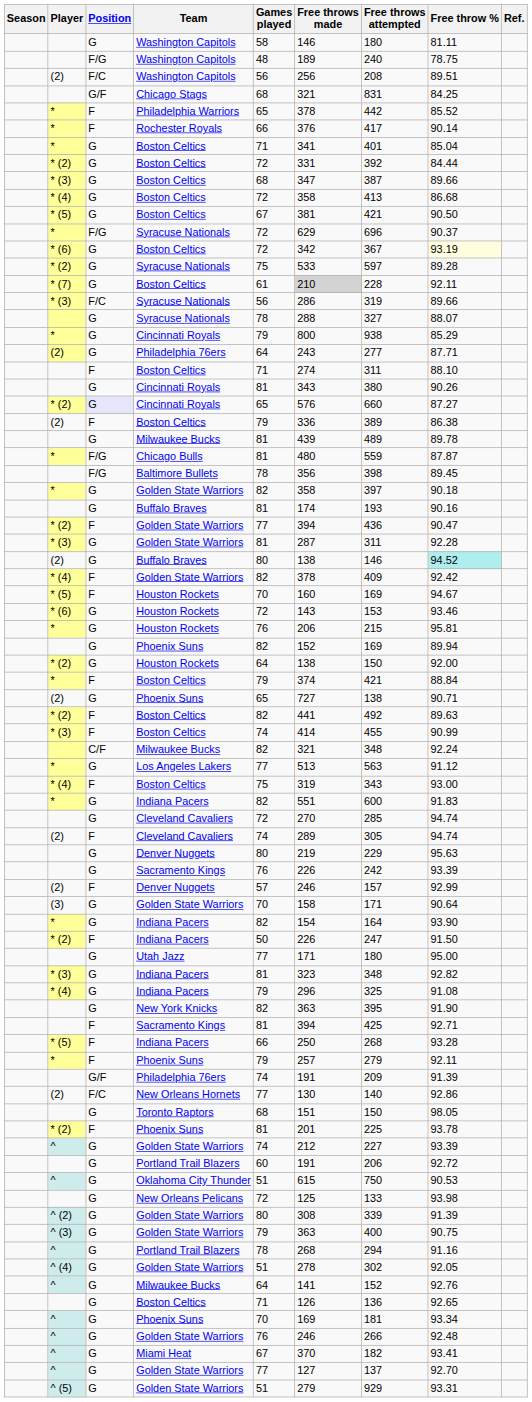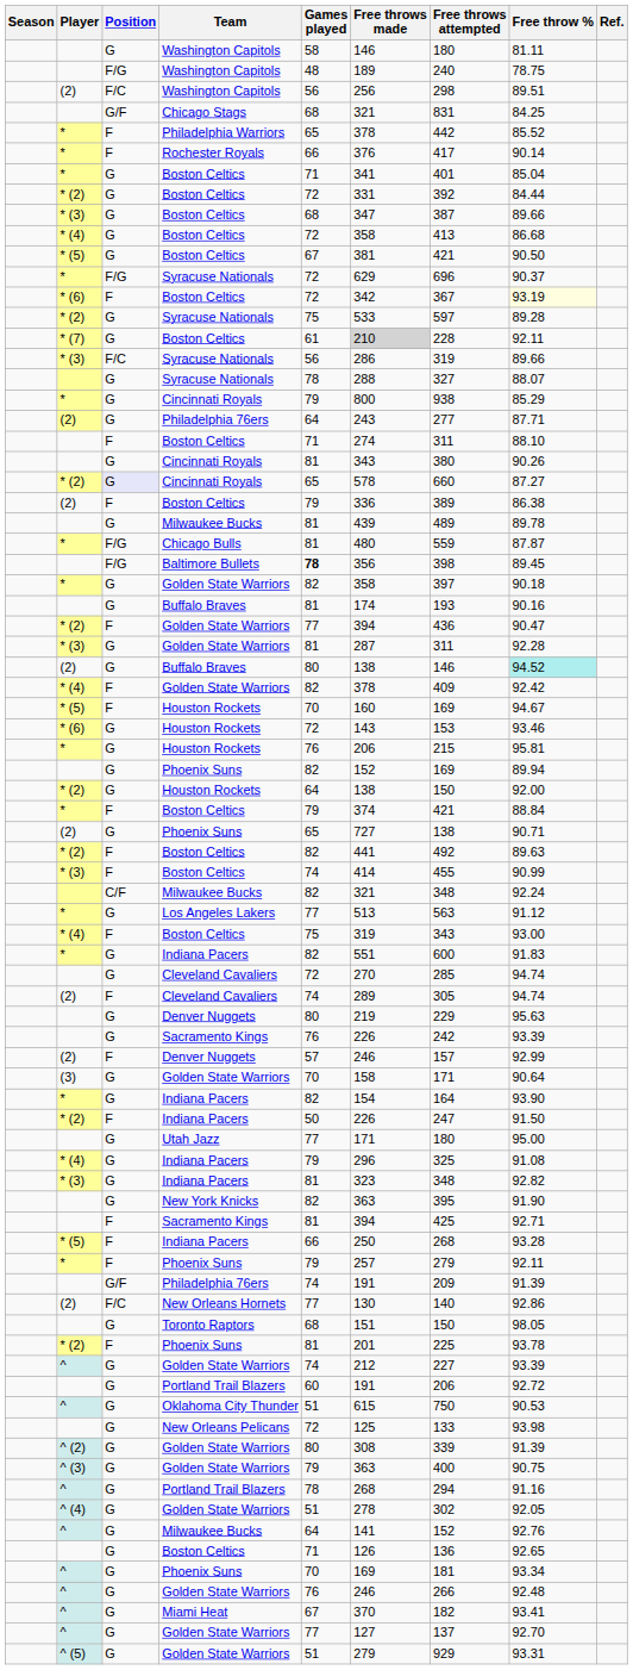 <table class="wikitable sortable">
 <tr>
 <th>Season</th>
 <th>Player</th>
 <th class="unsortable"><a href='#'>Position</a></th>
 <th>Team</th>
 <th>Games<br>played</th>
 <th>Free throws <br> made</th>
 <th>Free throws <br> attempted</th>
 <th>Free throw %</th>
 <th class="unsortable">Ref.</th>
 </tr>
 <tr>
 <td></td>
 <td></td>
 <td>G</td>
 <td><a href='#'>Washington Capitols</a></td>
 <td>58</td>
 <td>146</td>
 <td>180</td>
 <td>81.11</td>
 <td align=center></td>
 </tr>
 <tr>
 <td></td>
 <td></td>
 <td>F/G</td>
 <td><a href='#'>Washington Capitols</a></td>
 <td>48</td>
 <td>189</td>
 <td>240</td>
 <td>78.75</td>
 <td align=center></td>
 </tr>
 <tr>
 <td></td>
 <td> (2)</td>
 <td>F/C</td>
 <td><a href='#'>Washington Capitols</a></td>
 <td>56</td>
 <td>256</td>
-<td>208</td>
+<td>298</td>
 <td>89.51</td>
 <td align=center></td>
 </tr>
 <tr>
 <td></td>
 <td></td>
 <td>G/F</td>
 <td><a href='#'>Chicago Stags</a></td>
 <td>68</td>
 <td>321</td>
 <td>831</td>
 <td>84.25</td>
 <td align=center></td>
 </tr>
 <tr>
 <td></td>
 <td bgcolor="#FFFF99">*</td>
 <td>F</td>
 <td><a href='#'>Philadelphia Warriors</a></td>
 <td>65</td>
 <td>378</td>
 <td>442</td>
 <td>85.52</td>
 <td align=center></td>
 </tr>
 <tr>
 <td></td>
 <td bgcolor="#FFFF99">*</td>
 <td>F</td>
 <td><a href='#'>Rochester Royals</a></td>
 <td>66</td>
 <td>376</td>
 <td>417</td>
 <td>90.14</td>
 <td align=center></td>
 </tr>
 <tr>
 <td></td>
 <td bgcolor="#FFFF99">*</td>
 <td>G</td>
 <td><a href='#'>Boston Celtics</a></td>
 <td>71</td>
 <td>341</td>
 <td>401</td>
 <td>85.04</td>
 <td align=center></td>
 </tr>
 <tr>
 <td></td>
 <td bgcolor="#FFFF99">* (2)</td>
 <td>G</td>
 <td><a href='#'>Boston Celtics</a></td>
 <td>72</td>
 <td>331</td>
 <td>392</td>
 <td>84.44</td>
 <td align=center></td>
 </tr>
 <tr>
 <td></td>
 <td bgcolor="#FFFF99">* (3)</td>
 <td>G</td>
 <td><a href='#'>Boston Celtics</a></td>
 <td>68</td>
 <td>347</td>
 <td>387</td>
 <td>89.66</td>
 <td align=center></td>
 </tr>
 <tr>
 <td></td>
 <td bgcolor="#FFFF99">* (4)</td>
 <td>G</td>
 <td><a href='#'>Boston Celtics</a></td>
 <td>72</td>
 <td>358</td>
 <td>413</td>
 <td>86.68</td>
 <td align=center></td>
 </tr>
 <tr>
 <td></td>
 <td bgcolor="#FFFF99">* (5)</td>
 <td>G</td>
 <td><a href='#'>Boston Celtics</a></td>
 <td>67</td>
 <td>381</td>
 <td>421</td>
 <td>90.50</td>
 <td align=center></td>
 </tr>
 <tr>
 <td></td>
 <td bgcolor="#FFFF99">*</td>
 <td>F/G</td>
 <td><a href='#'>Syracuse Nationals</a></td>
 <td>72</td>
 <td>629</td>
 <td>696</td>
 <td>90.37</td>
 <td align=center></td>
 </tr>
 <tr>
 <td></td>
 <td bgcolor="#FFFF99">* (6)</td>
-<td>G</td>
+<td>F</td>
 <td><a href='#'>Boston Celtics</a></td>
 <td>72</td>
 <td>342</td>
 <td>367</td>
 <td style="background: lightyellow;">93.19</td>
 <td align=center></td>
 </tr>
 <tr>
 <td></td>
 <td bgcolor="#FFFF99">* (2)</td>
 <td>G</td>
 <td><a href='#'>Syracuse Nationals</a></td>
 <td>75</td>
 <td>533</td>
 <td>597</td>
 <td>89.28</td>
 <td align=center></td>
 </tr>
 <tr>
 <td></td>
 <td bgcolor="#FFFF99">* (7)</td>
 <td>G</td>
 <td><a href='#'>Boston Celtics</a></td>
 <td>61</td>
 <td style="background: lightgrey;">210</td>
 <td>228</td>
 <td>92.11</td>
 <td align=center></td>
 </tr>
 <tr>
 <td></td>
 <td bgcolor="#FFFF99">* (3)</td>
 <td>F/C</td>
 <td><a href='#'>Syracuse Nationals</a></td>
 <td>56</td>
 <td>286</td>
 <td>319</td>
 <td>89.66</td>
 <td align=center></td>
 </tr>
 <tr>
 <td></td>
 <td bgcolor="#FFFF99"></td>
 <td>G</td>
 <td><a href='#'>Syracuse Nationals</a></td>
 <td>78</td>
 <td>288</td>
 <td>327</td>
 <td>88.07</td>
 <td align=center></td>
 </tr>
 <tr>
 <td></td>
 <td bgcolor="#FFFF99">*</td>
 <td>G</td>
 <td><a href='#'>Cincinnati Royals</a></td>
 <td>79</td>
 <td>800</td>
 <td>938</td>
 <td>85.29</td>
 <td align=center></td>
 </tr>
 <tr>
 <td></td>
 <td bgcolor="#FFFF99"> (2)</td>
 <td>G</td>
 <td><a href='#'>Philadelphia 76ers</a></td>
 <td>64</td>
 <td>243</td>
 <td>277</td>
 <td>87.71</td>
 <td align=center></td>
 </tr>
 <tr>
 <td></td>
 <td></td>
 <td>F</td>
 <td><a href='#'>Boston Celtics</a></td>
 <td>71</td>
 <td>274</td>
 <td>311</td>
 <td>88.10</td>
 <td align=center></td>
 </tr>
 <tr>
 <td></td>
 <td></td>
 <td>G</td>
 <td><a href='#'>Cincinnati Royals</a></td>
 <td>81</td>
 <td>343</td>
 <td>380</td>
 <td>90.26</td>
 <td align=center></td>
 </tr>
 <tr>
 <td></td>
 <td bgcolor="#FFFF99">* (2)</td>
 <td style="background: lavender;">G</td>
 <td><a href='#'>Cincinnati Royals</a></td>
 <td>65</td>
-<td>576</td>
+<td>578</td>
 <td>660</td>
 <td>87.27</td>
 <td align=center></td>
 </tr>
 <tr>
 <td></td>
 <td> (2)</td>
 <td>F</td>
 <td><a href='#'>Boston Celtics</a></td>
 <td>79</td>
 <td>336</td>
 <td>389</td>
 <td>86.38</td>
 <td align=center></td>
 </tr>
 <tr>
 <td></td>
 <td></td>
 <td>G</td>
 <td><a href='#'>Milwaukee Bucks</a></td>
 <td>81</td>
 <td>439</td>
 <td>489</td>
 <td>89.78</td>
 <td align=center></td>
 </tr>
 <tr>
 <td></td>
 <td bgcolor="#FFFF99">*</td>
 <td>F/G</td>
 <td><a href='#'>Chicago Bulls</a></td>
 <td>81</td>
 <td>480</td>
 <td>559</td>
 <td>87.87</td>
 <td align=center></td>
 </tr>
 <tr>
 <td></td>
 <td></td>
 <td>F/G</td>
 <td><a href='#'>Baltimore Bullets</a></td>
-<td>78</td>
+<td><strong>78</strong></td>
 <td>356</td>
 <td>398</td>
 <td>89.45</td>
 <td align=center></td>
 </tr>
 <tr>
 <td></td>
 <td bgcolor="#FFFF99">*</td>
 <td>G</td>
 <td><a href='#'>Golden State Warriors</a></td>
 <td>82</td>
 <td>358</td>
 <td>397</td>
 <td>90.18</td>
 <td align=center></td>
 </tr>
 <tr>
 <td></td>
 <td></td>
 <td>G</td>
 <td><a href='#'>Buffalo Braves</a></td>
 <td>81</td>
 <td>174</td>
 <td>193</td>
 <td>90.16</td>
 <td align=center></td>
 </tr>
 <tr>
 <td></td>
 <td bgcolor="#FFFF99">* (2)</td>
 <td>F</td>
 <td><a href='#'>Golden State Warriors</a></td>
 <td>77</td>
 <td>394</td>
 <td>436</td>
 <td>90.47</td>
 <td align=center></td>
 </tr>
 <tr>
 <td></td>
 <td bgcolor="#FFFF99">* (3)</td>
 <td>G</td>
 <td><a href='#'>Golden State Warriors</a></td>
 <td>81</td>
 <td>287</td>
 <td>311</td>
 <td>92.28</td>
 <td align=center></td>
 </tr>
 <tr>
 <td></td>
 <td> (2)</td>
 <td>G</td>
 <td><a href='#'>Buffalo Braves</a></td>
 <td>80</td>
 <td>138</td>
 <td>146</td>
 <td style="background: paleturquoise;">94.52</td>
 <td align=center></td>
 </tr>
 <tr>
 <td></td>
 <td bgcolor="#FFFF99">* (4)</td>
 <td>F</td>
 <td><a href='#'>Golden State Warriors</a></td>
 <td>82</td>
 <td>378</td>
 <td>409</td>
 <td>92.42</td>
 <td align=center></td>
 </tr>
 <tr>
 <td></td>
 <td bgcolor="#FFFF99">* (5)</td>
 <td>F</td>
 <td><a href='#'>Houston Rockets</a></td>
 <td>70</td>
 <td>160</td>
 <td>169</td>
 <td>94.67</td>
 <td align=center></td>
 </tr>
 <tr>
 <td></td>
 <td bgcolor="#FFFF99">* (6)</td>
 <td>G</td>
 <td><a href='#'>Houston Rockets</a></td>
 <td>72</td>
 <td>143</td>
 <td>153</td>
 <td>93.46</td>
 <td align=center></td>
 </tr>
 <tr>
 <td></td>
 <td bgcolor="#FFFF99">*</td>
 <td>G</td>
 <td><a href='#'>Houston Rockets</a></td>
 <td>76</td>
 <td>206</td>
 <td>215</td>
 <td>95.81</td>
 <td align=center></td>
 </tr>
 <tr>
 <td></td>
 <td></td>
 <td>G</td>
 <td><a href='#'>Phoenix Suns</a></td>
 <td>82</td>
 <td>152</td>
 <td>169</td>
 <td>89.94</td>
 <td align=center></td>
 </tr>
 <tr>
 <td></td>
 <td bgcolor="#FFFF99">* (2)</td>
 <td>G</td>
 <td><a href='#'>Houston Rockets</a></td>
 <td>64</td>
 <td>138</td>
 <td>150</td>
 <td>92.00</td>
 <td align=center></td>
 </tr>
 <tr>
 <td></td>
 <td bgcolor="#FFFF99">*</td>
 <td>F</td>
 <td><a href='#'>Boston Celtics</a></td>
 <td>79</td>
 <td>374</td>
 <td>421</td>
 <td>88.84</td>
 <td align=center></td>
 </tr>
 <tr>
 <td></td>
 <td> (2)</td>
 <td>G</td>
 <td><a href='#'>Phoenix Suns</a></td>
 <td>65</td>
 <td>727</td>
 <td>138</td>
 <td>90.71</td>
 <td align=center></td>
 </tr>
 <tr>
 <td></td>
 <td bgcolor="#FFFF99">* (2)</td>
 <td>F</td>
 <td><a href='#'>Boston Celtics</a></td>
 <td>82</td>
 <td>441</td>
 <td>492</td>
 <td>89.63</td>
 <td align=center></td>
 </tr>
 <tr>
 <td></td>
 <td bgcolor="#FFFF99">* (3)</td>
 <td>F</td>
 <td><a href='#'>Boston Celtics</a></td>
 <td>74</td>
 <td>414</td>
 <td>455</td>
 <td>90.99</td>
 <td align=center></td>
 </tr>
 <tr>
 <td></td>
 <td bgcolor="#FFFF99"></td>
 <td>C/F</td>
 <td><a href='#'>Milwaukee Bucks</a></td>
 <td>82</td>
 <td>321</td>
 <td>348</td>
 <td>92.24</td>
 <td align=center></td>
 </tr>
 <tr>
 <td></td>
 <td bgcolor="#FFFF99">*</td>
 <td>G</td>
 <td><a href='#'>Los Angeles Lakers</a></td>
 <td>77</td>
 <td>513</td>
 <td>563</td>
 <td>91.12</td>
 <td align=center></td>
 </tr>
 <tr>
 <td></td>
 <td bgcolor="#FFFF99">* (4)</td>
 <td>F</td>
 <td><a href='#'>Boston Celtics</a></td>
 <td>75</td>
 <td>319</td>
 <td>343</td>
 <td>93.00</td>
 <td align=center></td>
 </tr>
 <tr>
 <td></td>
 <td bgcolor="#FFFF99">*</td>
 <td>G</td>
 <td><a href='#'>Indiana Pacers</a></td>
 <td>82</td>
 <td>551</td>
 <td>600</td>
 <td>91.83</td>
 <td align=center></td>
 </tr>
 <tr>
 <td></td>
 <td></td>
 <td>G</td>
 <td><a href='#'>Cleveland Cavaliers</a></td>
 <td>72</td>
 <td>270</td>
 <td>285</td>
 <td>94.74</td>
 <td align=center></td>
 </tr>
 <tr>
 <td></td>
 <td> (2)</td>
 <td>F</td>
 <td><a href='#'>Cleveland Cavaliers</a></td>
 <td>74</td>
 <td>289</td>
 <td>305</td>
 <td>94.74</td>
 <td align=center></td>
 </tr>
 <tr>
 <td></td>
 <td></td>
 <td>G</td>
 <td><a href='#'>Denver Nuggets</a></td>
 <td>80</td>
 <td>219</td>
 <td>229</td>
 <td>95.63</td>
 <td align=center></td>
 </tr>
 <tr>
 <td></td>
 <td></td>
 <td>G</td>
 <td><a href='#'>Sacramento Kings</a></td>
 <td>76</td>
 <td>226</td>
 <td>242</td>
 <td>93.39</td>
 <td align=center></td>
 </tr>
 <tr>
 <td></td>
 <td> (2)</td>
 <td>F</td>
 <td><a href='#'>Denver Nuggets</a></td>
 <td>57</td>
 <td>246</td>
 <td>157</td>
 <td>92.99</td>
 <td align=center></td>
 </tr>
 <tr>
 <td></td>
 <td> (3)</td>
 <td>G</td>
 <td><a href='#'>Golden State Warriors</a></td>
 <td>70</td>
 <td>158</td>
 <td>171</td>
 <td>90.64</td>
 <td align=center></td>
 </tr>
 <tr>
 <td></td>
 <td bgcolor="#FFFF99">*</td>
 <td>G</td>
 <td><a href='#'>Indiana Pacers</a></td>
 <td>82</td>
 <td>154</td>
 <td>164</td>
 <td>93.90</td>
 <td align=center></td>
 </tr>
 <tr>
 <td></td>
 <td bgcolor="#FFFF99">* (2)</td>
 <td>F</td>
 <td><a href='#'>Indiana Pacers</a></td>
 <td>50</td>
 <td>226</td>
 <td>247</td>
 <td>91.50</td>
 <td align=center></td>
 </tr>
 <tr>
 <td></td>
 <td></td>
 <td>G</td>
 <td><a href='#'>Utah Jazz</a></td>
 <td>77</td>
 <td>171</td>
 <td>180</td>
 <td>95.00</td>
 <td align=center></td>
 </tr>
 <tr>
 <td></td>
+<td bgcolor="#FFFF99">* (4)</td>
+<td>G</td>
+<td><a href='#'>Indiana Pacers</a></td>
+<td>79</td>
+<td>296</td>
+<td>325</td>
+<td>91.08</td>
+<td align=center></td>
+</tr>
+<tr>
+<td></td>
 <td bgcolor="#FFFF99">* (3)</td>
 <td>G</td>
 <td><a href='#'>Indiana Pacers</a></td>
 <td>81</td>
 <td>323</td>
 <td>348</td>
 <td>92.82</td>
-<td align=center></td>
-</tr>
-<tr>
-<td></td>
-<td bgcolor="#FFFF99">* (4)</td>
-<td>G</td>
-<td><a href='#'>Indiana Pacers</a></td>
-<td>79</td>
-<td>296</td>
-<td>325</td>
-<td>91.08</td>
 <td align=center></td>
 </tr>
 <tr>
 <td></td>
 <td></td>
 <td>G</td>
 <td><a href='#'>New York Knicks</a></td>
 <td>82</td>
 <td>363</td>
 <td>395</td>
 <td>91.90</td>
 <td align=center></td>
 </tr>
 <tr>
 <td></td>
 <td></td>
 <td>F</td>
 <td><a href='#'>Sacramento Kings</a></td>
 <td>81</td>
 <td>394</td>
 <td>425</td>
 <td>92.71</td>
 <td align=center></td>
 </tr>
 <tr>
 <td></td>
 <td bgcolor="#FFFF99">* (5)</td>
 <td>F</td>
 <td><a href='#'>Indiana Pacers</a></td>
 <td>66</td>
 <td>250</td>
 <td>268</td>
 <td>93.28</td>
 <td align=center></td>
 </tr>
 <tr>
 <td></td>
 <td bgcolor="#FFFF99">*</td>
 <td>F</td>
 <td><a href='#'>Phoenix Suns</a></td>
 <td>79</td>
 <td>257</td>
 <td>279</td>
 <td>92.11</td>
 <td align=center></td>
 </tr>
 <tr>
 <td></td>
 <td></td>
 <td>G/F</td>
 <td><a href='#'>Philadelphia 76ers</a></td>
 <td>74</td>
 <td>191</td>
 <td>209</td>
 <td>91.39</td>
 <td align=center></td>
 </tr>
 <tr>
 <td></td>
 <td> (2)</td>
 <td>F/C</td>
 <td><a href='#'>New Orleans Hornets</a></td>
 <td>77</td>
 <td>130</td>
 <td>140</td>
 <td>92.86</td>
 <td align=center></td>
 </tr>
 <tr>
 <td></td>
 <td></td>
 <td>G</td>
 <td><a href='#'>Toronto Raptors</a></td>
 <td>68</td>
 <td>151</td>
 <td>150</td>
 <td>98.05</td>
 <td align=center></td>
 </tr>
 <tr>
 <td></td>
 <td bgcolor="#FFFF99">* (2)</td>
 <td>F</td>
 <td><a href='#'>Phoenix Suns</a></td>
 <td>81</td>
 <td>201</td>
 <td>225</td>
 <td>93.78</td>
 <td align=center></td>
 </tr>
 <tr>
 <td></td>
 <td bgcolor="#CFECEC">^</td>
 <td>G</td>
 <td><a href='#'>Golden State Warriors</a></td>
 <td>74</td>
 <td>212</td>
 <td>227</td>
 <td>93.39</td>
 <td align=center></td>
 </tr>
 <tr>
 <td></td>
 <td></td>
 <td>G</td>
 <td><a href='#'>Portland Trail Blazers</a></td>
 <td>60</td>
 <td>191</td>
 <td>206</td>
 <td>92.72</td>
 <td align=center></td>
 </tr>
 <tr>
 <td></td>
 <td bgcolor="#CFECEC">^</td>
 <td>G</td>
 <td><a href='#'>Oklahoma City Thunder</a></td>
 <td>51</td>
 <td>615</td>
 <td>750</td>
 <td>90.53</td>
 <td align=center></td>
 </tr>
 <tr>
 <td></td>
 <td></td>
 <td>G</td>
 <td><a href='#'>New Orleans Pelicans</a></td>
 <td>72</td>
 <td>125</td>
 <td>133</td>
 <td>93.98</td>
 <td align=center></td>
 </tr>
 <tr>
 <td></td>
 <td bgcolor="#CFECEC">^ (2)</td>
 <td>G</td>
 <td><a href='#'>Golden State Warriors</a></td>
 <td>80</td>
 <td>308</td>
 <td>339</td>
 <td>91.39</td>
 <td align=center></td>
 </tr>
 <tr>
 <td></td>
 <td bgcolor="#CFECEC">^ (3)</td>
 <td>G</td>
 <td><a href='#'>Golden State Warriors</a></td>
 <td>79</td>
 <td>363</td>
 <td>400</td>
 <td>90.75</td>
 <td align=center></td>
 </tr>
 <tr>
 <td></td>
 <td bgcolor="#CFECEC">^</td>
 <td>G</td>
 <td><a href='#'>Portland Trail Blazers</a></td>
 <td>78</td>
 <td>268</td>
 <td>294</td>
 <td>91.16</td>
 <td align=center></td>
 </tr>
 <tr>
 <td></td>
 <td bgcolor="#CFECEC">^ (4)</td>
 <td>G</td>
 <td><a href='#'>Golden State Warriors</a></td>
 <td>51</td>
 <td>278</td>
 <td>302</td>
 <td>92.05</td>
 <td align=center></td>
 </tr>
 <tr>
 <td></td>
 <td bgcolor="#CFECEC">^</td>
 <td>G</td>
 <td><a href='#'>Milwaukee Bucks</a></td>
 <td>64</td>
 <td>141</td>
 <td>152</td>
 <td>92.76</td>
 <td align=center></td>
 </tr>
 <tr>
 <td></td>
 <td></td>
 <td>G</td>
 <td><a href='#'>Boston Celtics</a></td>
 <td>71</td>
 <td>126</td>
 <td>136</td>
 <td>92.65</td>
 <td align=center></td>
 </tr>
 <tr>
 <td></td>
 <td bgcolor="#CFECEC">^</td>
 <td>G</td>
 <td><a href='#'>Phoenix Suns</a></td>
 <td>70</td>
 <td>169</td>
 <td>181</td>
 <td>93.34</td>
 <td align=center></td>
 </tr>
 <tr>
 <td></td>
 <td bgcolor="#CFECEC">^</td>
 <td>G</td>
 <td><a href='#'>Golden State Warriors</a></td>
 <td>76</td>
 <td>246</td>
 <td>266</td>
 <td>92.48</td>
 <td align=center></td>
 </tr>
 <tr>
 <td></td>
 <td bgcolor="#CFECEC">^</td>
 <td>G</td>
 <td><a href='#'>Miami Heat</a></td>
 <td>67</td>
 <td>370</td>
 <td>182</td>
 <td>93.41</td>
 <td align=center></td>
 </tr>
 <tr>
 <td></td>
 <td bgcolor="#CFECEC">^</td>
 <td>G</td>
 <td><a href='#'>Golden State Warriors</a></td>
 <td>77</td>
 <td>127</td>
 <td>137</td>
 <td>92.70</td>
 <td align=center></td>
 </tr>
 <tr>
 <td></td>
 <td bgcolor="#CFECEC">^ (5)</td>
 <td>G</td>
 <td><a href='#'>Golden State Warriors</a></td>
 <td>51</td>
 <td>279</td>
 <td>929</td>
 <td>93.31</td>
 <td align=center></td>
 </tr>
 </table>
